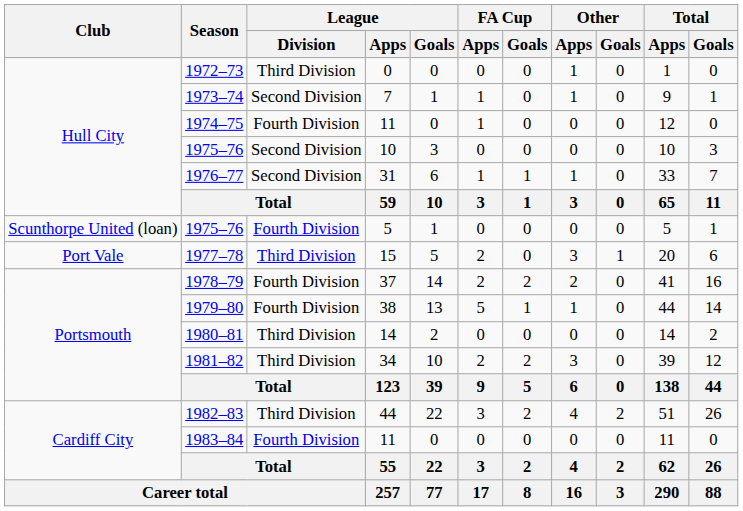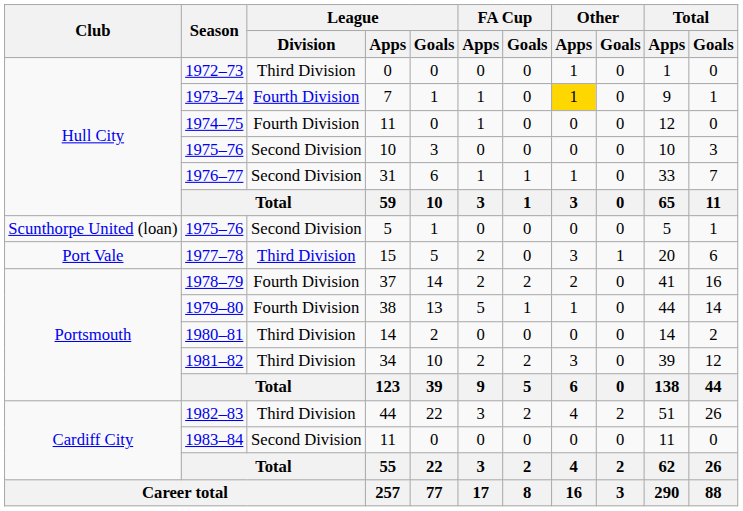 <table class="wikitable" style="text-align: center;">
 <tr>
 <th rowspan="2">Club</th>
 <th rowspan="2">Season</th>
 <th colspan="3">League</th>
 <th colspan="2">FA Cup</th>
 <th colspan="2">Other</th>
 <th colspan="2">Total</th>
 </tr>
 <tr>
 <th>Division</th>
 <th>Apps</th>
 <th>Goals</th>
 <th>Apps</th>
 <th>Goals</th>
 <th>Apps</th>
 <th>Goals</th>
 <th>Apps</th>
 <th>Goals</th>
 </tr>
 <tr>
 <td rowspan="6"><a href='#'>Hull City</a></td>
 <td><a href='#'>1972–73</a></td>
 <td>Third Division</td>
 <td>0</td>
 <td>0</td>
 <td>0</td>
 <td>0</td>
 <td>1</td>
 <td>0</td>
 <td>1</td>
 <td>0</td>
 </tr>
 <tr>
 <td><a href='#'>1973–74</a></td>
-<td>Second Division</td>
+<td><a href='#'>Fourth Division</a></td>
 <td>7</td>
 <td>1</td>
 <td>1</td>
 <td>0</td>
-<td>1</td>
+<td style="background: gold;">1</td>
 <td>0</td>
 <td>9</td>
 <td>1</td>
 </tr>
 <tr>
 <td><a href='#'>1974–75</a></td>
 <td>Fourth Division</td>
 <td>11</td>
 <td>0</td>
 <td>1</td>
 <td>0</td>
 <td>0</td>
 <td>0</td>
 <td>12</td>
 <td>0</td>
 </tr>
 <tr>
 <td><a href='#'>1975–76</a></td>
 <td>Second Division</td>
 <td>10</td>
 <td>3</td>
 <td>0</td>
 <td>0</td>
 <td>0</td>
 <td>0</td>
 <td>10</td>
 <td>3</td>
 </tr>
 <tr>
 <td><a href='#'>1976–77</a></td>
 <td>Second Division</td>
 <td>31</td>
 <td>6</td>
 <td>1</td>
 <td>1</td>
 <td>1</td>
 <td>0</td>
 <td>33</td>
 <td>7</td>
 </tr>
 <tr>
 <th colspan="2">Total</th>
 <th>59</th>
 <th>10</th>
 <th>3</th>
 <th>1</th>
 <th>3</th>
 <th>0</th>
 <th>65</th>
 <th>11</th>
 </tr>
 <tr>
 <td><a href='#'>Scunthorpe United</a> (loan)</td>
 <td><a href='#'>1975–76</a></td>
-<td><a href='#'>Fourth Division</a></td>
+<td>Second Division</td>
 <td>5</td>
 <td>1</td>
 <td>0</td>
 <td>0</td>
 <td>0</td>
 <td>0</td>
 <td>5</td>
 <td>1</td>
 </tr>
 <tr>
 <td><a href='#'>Port Vale</a></td>
 <td><a href='#'>1977–78</a></td>
 <td><a href='#'>Third Division</a></td>
 <td>15</td>
 <td>5</td>
 <td>2</td>
 <td>0</td>
 <td>3</td>
 <td>1</td>
 <td>20</td>
 <td>6</td>
 </tr>
 <tr>
 <td rowspan="5"><a href='#'>Portsmouth</a></td>
 <td><a href='#'>1978–79</a></td>
 <td>Fourth Division</td>
 <td>37</td>
 <td>14</td>
 <td>2</td>
 <td>2</td>
 <td>2</td>
 <td>0</td>
 <td>41</td>
 <td>16</td>
 </tr>
 <tr>
 <td><a href='#'>1979–80</a></td>
 <td>Fourth Division</td>
 <td>38</td>
 <td>13</td>
 <td>5</td>
 <td>1</td>
 <td>1</td>
 <td>0</td>
 <td>44</td>
 <td>14</td>
 </tr>
 <tr>
 <td><a href='#'>1980–81</a></td>
 <td>Third Division</td>
 <td>14</td>
 <td>2</td>
 <td>0</td>
 <td>0</td>
 <td>0</td>
 <td>0</td>
 <td>14</td>
 <td>2</td>
 </tr>
 <tr>
 <td><a href='#'>1981–82</a></td>
 <td>Third Division</td>
 <td>34</td>
 <td>10</td>
 <td>2</td>
 <td>2</td>
 <td>3</td>
 <td>0</td>
 <td>39</td>
 <td>12</td>
 </tr>
 <tr>
 <th colspan="2">Total</th>
 <th>123</th>
 <th>39</th>
 <th>9</th>
 <th>5</th>
 <th>6</th>
 <th>0</th>
 <th>138</th>
 <th>44</th>
 </tr>
 <tr>
 <td rowspan="3"><a href='#'>Cardiff City</a></td>
 <td><a href='#'>1982–83</a></td>
 <td>Third Division</td>
 <td>44</td>
 <td>22</td>
 <td>3</td>
 <td>2</td>
 <td>4</td>
 <td>2</td>
 <td>51</td>
 <td>26</td>
 </tr>
 <tr>
 <td><a href='#'>1983–84</a></td>
-<td><a href='#'>Fourth Division</a></td>
+<td>Second Division</td>
 <td>11</td>
 <td>0</td>
 <td>0</td>
 <td>0</td>
 <td>0</td>
 <td>0</td>
 <td>11</td>
 <td>0</td>
 </tr>
 <tr>
 <th colspan="2">Total</th>
 <th>55</th>
 <th>22</th>
 <th>3</th>
 <th>2</th>
 <th>4</th>
 <th>2</th>
 <th>62</th>
 <th>26</th>
 </tr>
 <tr>
 <th colspan="3">Career total</th>
 <th>257</th>
 <th>77</th>
 <th>17</th>
 <th>8</th>
 <th>16</th>
 <th>3</th>
 <th>290</th>
 <th>88</th>
 </tr>
 </table>
